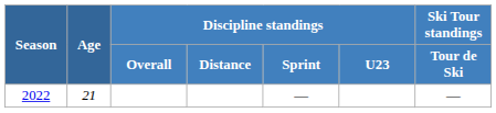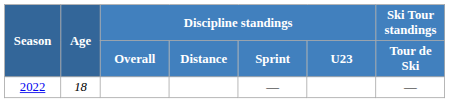 <table class="wikitable" style="font-size:95%; text-align:center; border:grey solid 1px; border-collapse:collapse; background:#ffffff;">
 <tr>
 <th style="background-color:#369; color:white; width:60px;" rowspan="2"> Season </th>
 <th style="background-color:#369; color:white; width:40px;" rowspan="2"> Age </th>
 <th style="background-color:#4180be; color:white;" colspan="4">Discipline standings</th>
 <th style="background-color:#4180be; color:white;" colspan="1">Ski Tour standings</th>
 </tr>
 <tr>
 <th style="background-color:#4180be; color:white; width:75px;">Overall</th>
 <th style="background-color:#4180be; color:white; width:75px;">Distance</th>
 <th style="background-color:#4180be; color:white; width:75px;">Sprint</th>
 <th style="background-color:#4180be; color:white; width:75px;">U23</th>
 <th style="background-color:#4180be; color:white; width:75px;">Tour de<br>Ski</th>
 </tr>
 <tr>
 <td><a href='#'>2022</a></td>
-<td><em>21</em></td>
+<td><em>18</em></td>
 <td></td>
 <td></td>
 <td>—</td>
 <td></td>
 <td>—</td>
 </tr>
 </table>
